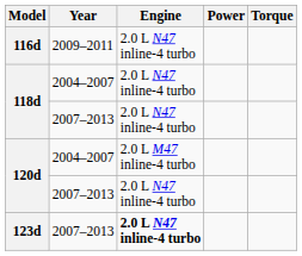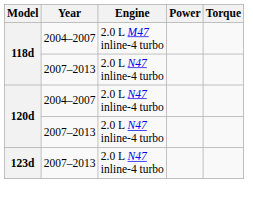 <table class="wikitable sortable">
 <tr>
 <th>Model</th>
 <th>Year</th>
 <th>Engine</th>
 <th>Power</th>
 <th>Torque</th>
 </tr>
 <tr>
-<th>116d</th>
-<td>2009–2011</td>
+<th rowspan=2>118d</th>
+<td>2004–2007</td>
+<td>2.0 L <em><a href='#'>M47</a></em> <br> inline-4 turbo</td>
+<td></td>
+<td></td>
+</tr>
+<tr>
+<td>2007–2013</td>
 <td>2.0 L <em><a href='#'>N47</a></em> <br> inline-4 turbo</td>
 <td></td>
 <td></td>
 </tr>
 <tr>
-<th rowspan=2>118d</th>
+<th rowspan=2>120d</th>
 <td>2004–2007</td>
 <td>2.0 L <em><a href='#'>N47</a></em> <br> inline-4 turbo</td>
 <td></td>
 <td></td>
 </tr>
 <tr>
 <td>2007–2013</td>
 <td>2.0 L <em><a href='#'>N47</a></em> <br> inline-4 turbo</td>
 <td></td>
 <td></td>
 </tr>
 <tr>
-<th rowspan=2>120d</th>
-<td>2004–2007</td>
-<td>2.0 L <em><a href='#'>M47</a></em> <br> inline-4 turbo</td>
-<td></td>
-<td></td>
-</tr>
-<tr>
+<th rowspan=1>123d</th>
 <td>2007–2013</td>
 <td>2.0 L <em><a href='#'>N47</a></em> <br> inline-4 turbo</td>
 <td></td>
 <td></td>
 </tr>
-<tr>
-<th rowspan=1>123d</th>
-<td>2007–2013</td>
-<td><strong>2.0 L <em><a href='#'>N47</a></em> <br> inline-4 turbo</strong></td>
-<td></td>
-<td></td>
-</tr>
 </table>
